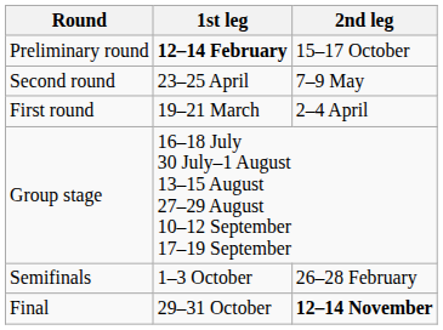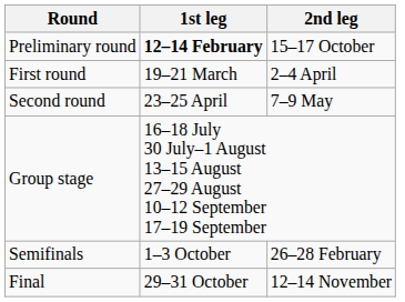 <table class="wikitable">
 <tr>
 <th>Round</th>
 <th>1st leg</th>
 <th>2nd leg</th>
 </tr>
 <tr>
 <td>Preliminary round</td>
 <td><strong>12–14 February</strong></td>
 <td>15–17 October</td>
 </tr>
 <tr>
+<td>First round</td>
+<td>19–21 March</td>
+<td>2–4 April</td>
+</tr>
+<tr>
 <td>Second round</td>
 <td>23–25 April</td>
 <td>7–9 May</td>
-</tr>
-<tr>
-<td>First round</td>
-<td>19–21 March</td>
-<td>2–4 April</td>
 </tr>
 <tr>
 <td>Group stage</td>
 <td colspan=2>16–18 July<br> 30 July–1 August<br> 13–15 August<br> 27–29 August<br> 10–12 September<br> 17–19 September</td>
 </tr>
 <tr>
 <td>Semifinals</td>
 <td>1–3 October</td>
 <td>26–28 February</td>
 </tr>
 <tr>
 <td>Final</td>
 <td>29–31 October</td>
-<td><strong>12–14 November</strong></td>
+<td>12–14 November</td>
 </tr>
 </table>
